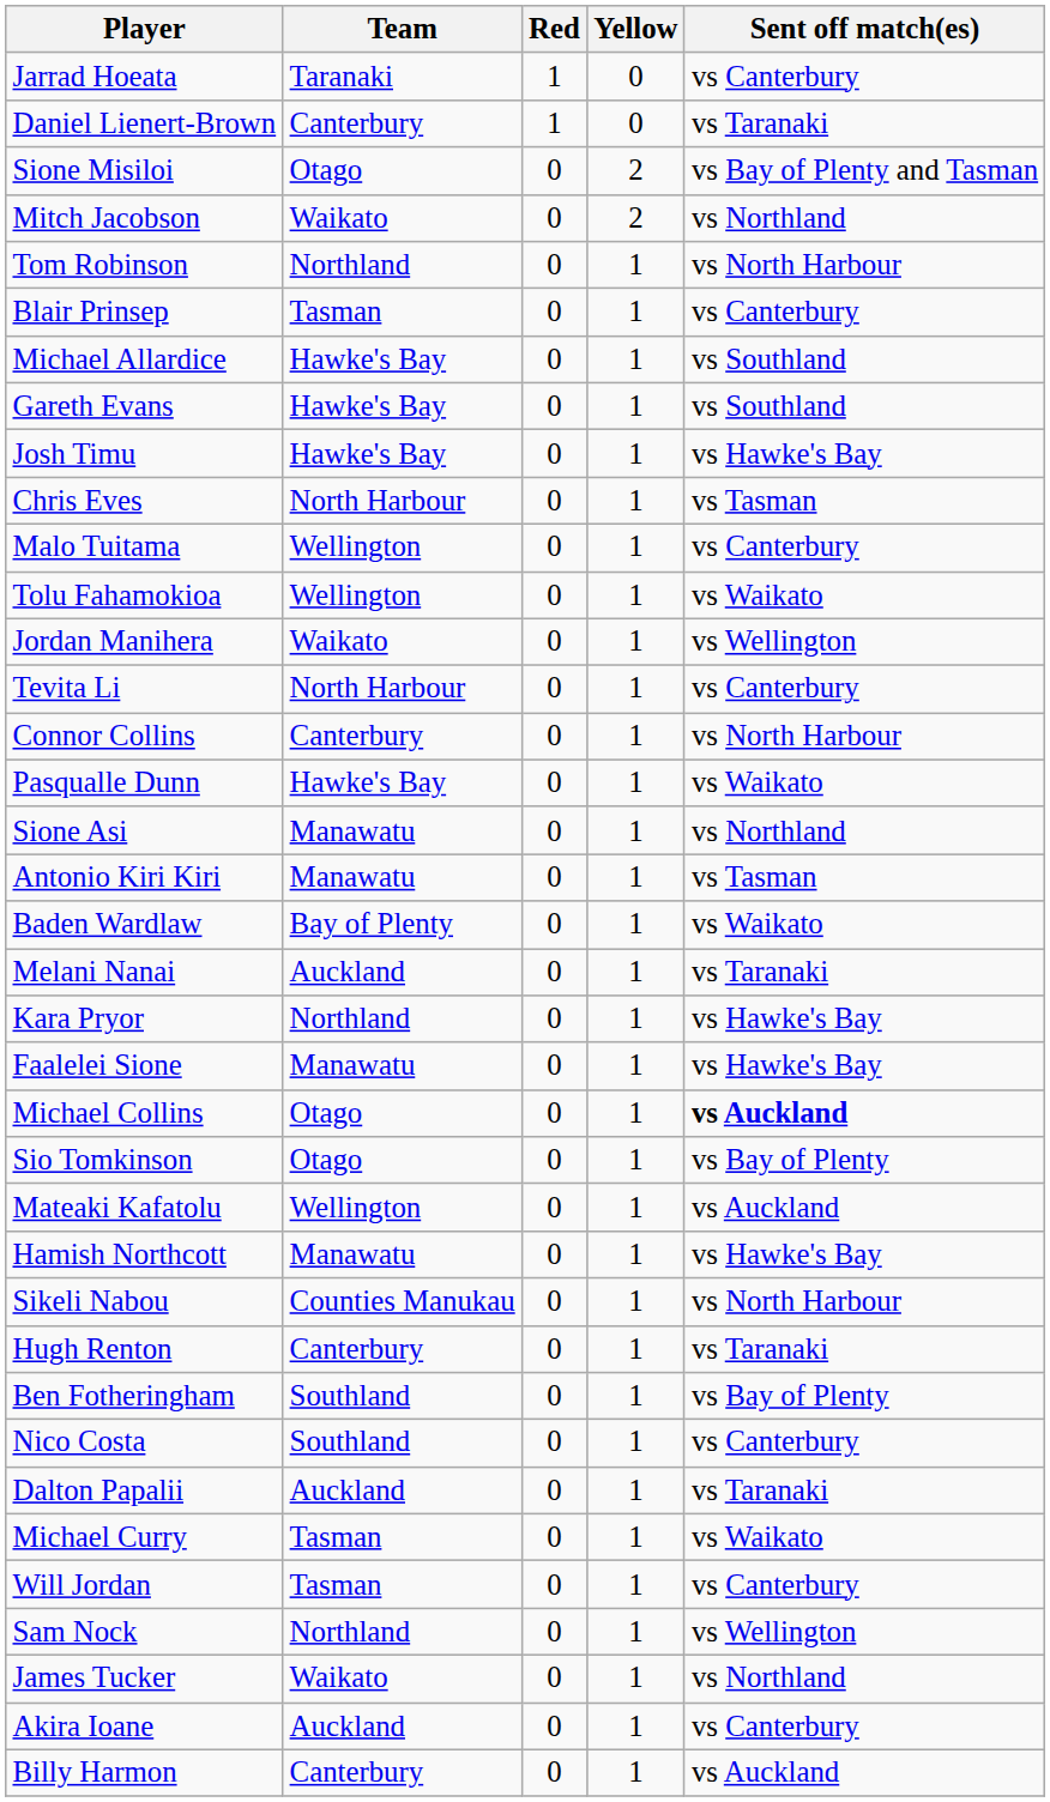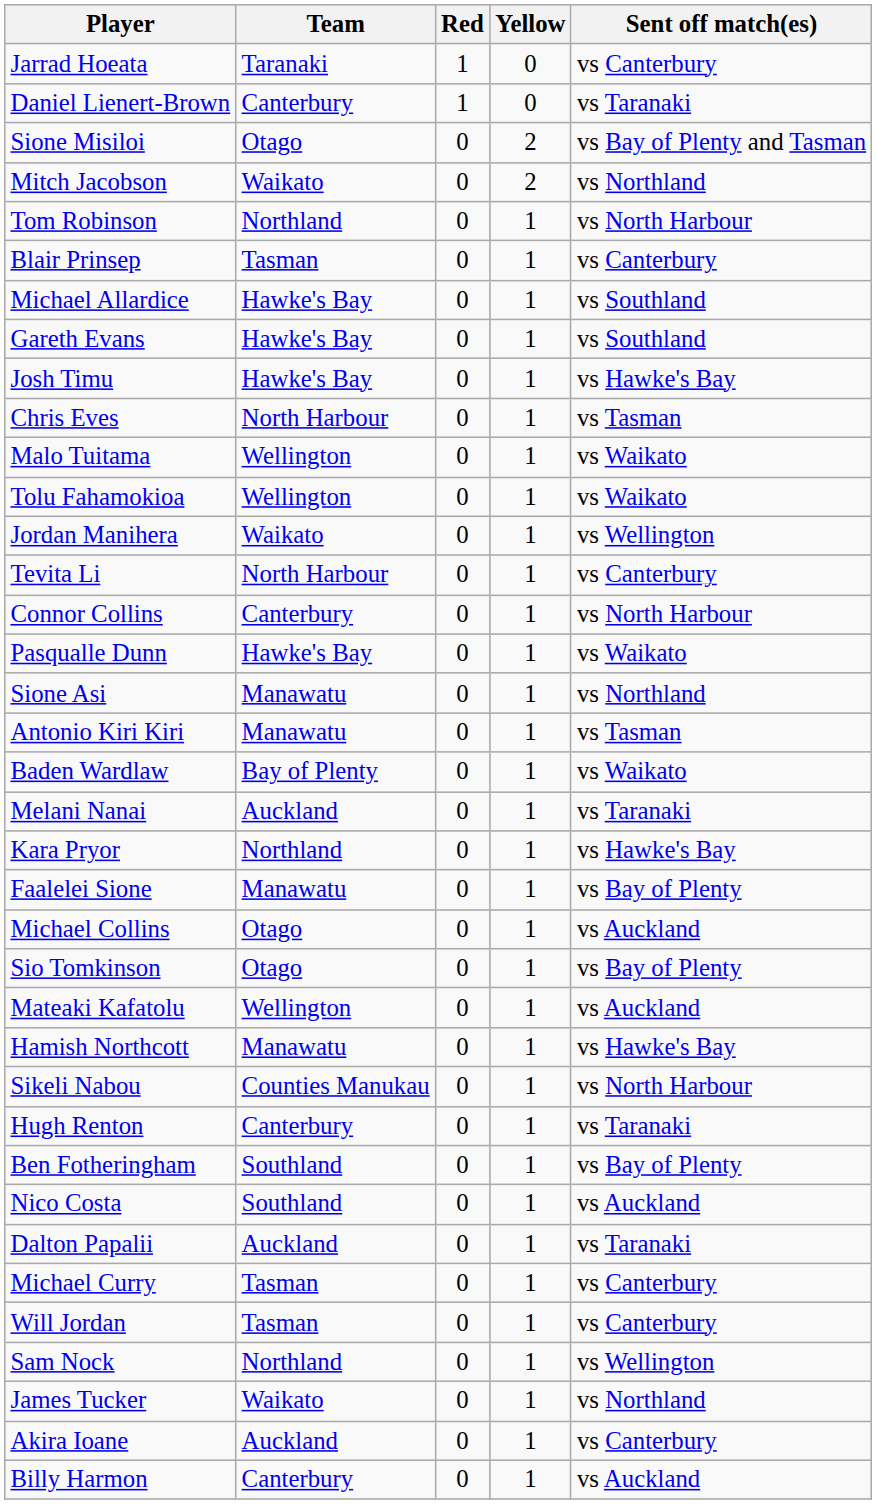 <table class="wikitable" style="text-align:center">
 <tr>
 <th>Player</th>
 <th>Team</th>
 <th> Red</th>
 <th> Yellow</th>
 <th>Sent off match(es)</th>
 </tr>
 <tr>
 <td style="text-align:left"><a href='#'>Jarrad Hoeata</a></td>
 <td style="text-align:left"><a href='#'>Taranaki</a></td>
 <td>1</td>
 <td>0</td>
 <td style="text-align:left">vs <a href='#'>Canterbury</a></td>
 </tr>
 <tr>
 <td style="text-align:left"><a href='#'>Daniel Lienert-Brown</a></td>
 <td style="text-align:left"><a href='#'>Canterbury</a></td>
 <td>1</td>
 <td>0</td>
 <td style="text-align:left">vs <a href='#'>Taranaki</a></td>
 </tr>
 <tr>
 <td style="text-align:left"><a href='#'>Sione Misiloi</a></td>
 <td style="text-align:left"><a href='#'>Otago</a></td>
 <td>0</td>
 <td>2</td>
 <td style="text-align:left">vs <a href='#'>Bay of Plenty</a> and <a href='#'>Tasman</a></td>
 </tr>
 <tr>
 <td style="text-align:left"><a href='#'>Mitch Jacobson</a></td>
 <td style="text-align:left"><a href='#'>Waikato</a></td>
 <td>0</td>
 <td>2</td>
 <td style="text-align:left">vs <a href='#'>Northland</a></td>
 </tr>
 <tr>
 <td style="text-align:left"><a href='#'>Tom Robinson</a></td>
 <td style="text-align:left"><a href='#'>Northland</a></td>
 <td>0</td>
 <td>1</td>
 <td style="text-align:left">vs <a href='#'>North Harbour</a></td>
 </tr>
 <tr>
 <td style="text-align:left"><a href='#'>Blair Prinsep</a></td>
 <td style="text-align:left"><a href='#'>Tasman</a></td>
 <td>0</td>
 <td>1</td>
 <td style="text-align:left">vs <a href='#'>Canterbury</a></td>
 </tr>
 <tr>
 <td style="text-align:left"><a href='#'>Michael Allardice</a></td>
 <td style="text-align:left"><a href='#'>Hawke's Bay</a></td>
 <td>0</td>
 <td>1</td>
 <td style="text-align:left">vs <a href='#'>Southland</a></td>
 </tr>
 <tr>
 <td style="text-align:left"><a href='#'>Gareth Evans</a></td>
 <td style="text-align:left"><a href='#'>Hawke's Bay</a></td>
 <td>0</td>
 <td>1</td>
 <td style="text-align:left">vs <a href='#'>Southland</a></td>
 </tr>
 <tr>
 <td style="text-align:left"><a href='#'>Josh Timu</a></td>
 <td style="text-align:left"><a href='#'>Hawke's Bay</a></td>
 <td>0</td>
 <td>1</td>
 <td style="text-align:left">vs <a href='#'>Hawke's Bay</a></td>
 </tr>
 <tr>
 <td style="text-align:left"><a href='#'>Chris Eves</a></td>
 <td style="text-align:left"><a href='#'>North Harbour</a></td>
 <td>0</td>
 <td>1</td>
 <td style="text-align:left">vs <a href='#'>Tasman</a></td>
 </tr>
 <tr>
 <td style="text-align:left"><a href='#'>Malo Tuitama</a></td>
 <td style="text-align:left"><a href='#'>Wellington</a></td>
 <td>0</td>
 <td>1</td>
-<td style="text-align:left">vs <a href='#'>Canterbury</a></td>
+<td style="text-align:left">vs <a href='#'>Waikato</a></td>
 </tr>
 <tr>
 <td style="text-align:left"><a href='#'>Tolu Fahamokioa</a></td>
 <td style="text-align:left"><a href='#'>Wellington</a></td>
 <td>0</td>
 <td>1</td>
 <td style="text-align:left">vs <a href='#'>Waikato</a></td>
 </tr>
 <tr>
 <td style="text-align:left"><a href='#'>Jordan Manihera</a></td>
 <td style="text-align:left"><a href='#'>Waikato</a></td>
 <td>0</td>
 <td>1</td>
 <td style="text-align:left">vs <a href='#'>Wellington</a></td>
 </tr>
 <tr>
 <td style="text-align:left"><a href='#'>Tevita Li</a></td>
 <td style="text-align:left"><a href='#'>North Harbour</a></td>
 <td>0</td>
 <td>1</td>
 <td style="text-align:left">vs <a href='#'>Canterbury</a></td>
 </tr>
 <tr>
 <td style="text-align:left"><a href='#'>Connor Collins</a></td>
 <td style="text-align:left"><a href='#'>Canterbury</a></td>
 <td>0</td>
 <td>1</td>
 <td style="text-align:left">vs <a href='#'>North Harbour</a></td>
 </tr>
 <tr>
 <td style="text-align:left"><a href='#'>Pasqualle Dunn</a></td>
 <td style="text-align:left"><a href='#'>Hawke's Bay</a></td>
 <td>0</td>
 <td>1</td>
 <td style="text-align:left">vs <a href='#'>Waikato</a></td>
 </tr>
 <tr>
 <td style="text-align:left"><a href='#'>Sione Asi</a></td>
 <td style="text-align:left"><a href='#'>Manawatu</a></td>
 <td>0</td>
 <td>1</td>
 <td style="text-align:left">vs <a href='#'>Northland</a></td>
 </tr>
 <tr>
 <td style="text-align:left"><a href='#'>Antonio Kiri Kiri</a></td>
 <td style="text-align:left"><a href='#'>Manawatu</a></td>
 <td>0</td>
 <td>1</td>
 <td style="text-align:left">vs <a href='#'>Tasman</a></td>
 </tr>
 <tr>
 <td style="text-align:left"><a href='#'>Baden Wardlaw</a></td>
 <td style="text-align:left"><a href='#'>Bay of Plenty</a></td>
 <td>0</td>
 <td>1</td>
 <td style="text-align:left">vs <a href='#'>Waikato</a></td>
 </tr>
 <tr>
 <td style="text-align:left"><a href='#'>Melani Nanai</a></td>
 <td style="text-align:left"><a href='#'>Auckland</a></td>
 <td>0</td>
 <td>1</td>
 <td style="text-align:left">vs <a href='#'>Taranaki</a></td>
 </tr>
 <tr>
 <td style="text-align:left"><a href='#'>Kara Pryor</a></td>
 <td style="text-align:left"><a href='#'>Northland</a></td>
 <td>0</td>
 <td>1</td>
 <td style="text-align:left">vs <a href='#'>Hawke's Bay</a></td>
 </tr>
 <tr>
 <td style="text-align:left"><a href='#'>Faalelei Sione</a></td>
 <td style="text-align:left"><a href='#'>Manawatu</a></td>
 <td>0</td>
 <td>1</td>
-<td style="text-align:left">vs <a href='#'>Hawke's Bay</a></td>
+<td style="text-align:left">vs <a href='#'>Bay of Plenty</a></td>
 </tr>
 <tr>
 <td style="text-align:left"><a href='#'>Michael Collins</a></td>
 <td style="text-align:left"><a href='#'>Otago</a></td>
 <td>0</td>
 <td>1</td>
-<td style="text-align:left"><strong>vs <a href='#'>Auckland</a></strong></td>
+<td style="text-align:left">vs <a href='#'>Auckland</a></td>
 </tr>
 <tr>
 <td style="text-align:left"><a href='#'>Sio Tomkinson</a></td>
 <td style="text-align:left"><a href='#'>Otago</a></td>
 <td>0</td>
 <td>1</td>
 <td style="text-align:left">vs <a href='#'>Bay of Plenty</a></td>
 </tr>
 <tr>
 <td style="text-align:left"><a href='#'>Mateaki Kafatolu</a></td>
 <td style="text-align:left"><a href='#'>Wellington</a></td>
 <td>0</td>
 <td>1</td>
 <td style="text-align:left">vs <a href='#'>Auckland</a></td>
 </tr>
 <tr>
 <td style="text-align:left"><a href='#'>Hamish Northcott</a></td>
 <td style="text-align:left"><a href='#'>Manawatu</a></td>
 <td>0</td>
 <td>1</td>
 <td style="text-align:left">vs <a href='#'>Hawke's Bay</a></td>
 </tr>
 <tr>
 <td style="text-align:left"><a href='#'>Sikeli Nabou</a></td>
 <td style="text-align:left"><a href='#'>Counties Manukau</a></td>
 <td>0</td>
 <td>1</td>
 <td style="text-align:left">vs <a href='#'>North Harbour</a></td>
 </tr>
 <tr>
 <td style="text-align:left"><a href='#'>Hugh Renton</a></td>
 <td style="text-align:left"><a href='#'>Canterbury</a></td>
 <td>0</td>
 <td>1</td>
 <td style="text-align:left">vs <a href='#'>Taranaki</a></td>
 </tr>
 <tr>
 <td style="text-align:left"><a href='#'>Ben Fotheringham</a></td>
 <td style="text-align:left"><a href='#'>Southland</a></td>
 <td>0</td>
 <td>1</td>
 <td style="text-align:left">vs <a href='#'>Bay of Plenty</a></td>
 </tr>
 <tr>
 <td style="text-align:left"><a href='#'>Nico Costa</a></td>
 <td style="text-align:left"><a href='#'>Southland</a></td>
 <td>0</td>
 <td>1</td>
-<td style="text-align:left">vs <a href='#'>Canterbury</a></td>
+<td style="text-align:left">vs <a href='#'>Auckland</a></td>
 </tr>
 <tr>
 <td style="text-align:left"><a href='#'>Dalton Papalii</a></td>
 <td style="text-align:left"><a href='#'>Auckland</a></td>
 <td>0</td>
 <td>1</td>
 <td style="text-align:left">vs <a href='#'>Taranaki</a></td>
 </tr>
 <tr>
 <td style="text-align:left"><a href='#'>Michael Curry</a></td>
 <td style="text-align:left"><a href='#'>Tasman</a></td>
 <td>0</td>
 <td>1</td>
-<td style="text-align:left">vs <a href='#'>Waikato</a></td>
+<td style="text-align:left">vs <a href='#'>Canterbury</a></td>
 </tr>
 <tr>
 <td style="text-align:left"><a href='#'>Will Jordan</a></td>
 <td style="text-align:left"><a href='#'>Tasman</a></td>
 <td>0</td>
 <td>1</td>
 <td style="text-align:left">vs <a href='#'>Canterbury</a></td>
 </tr>
 <tr>
 <td style="text-align:left"><a href='#'>Sam Nock</a></td>
 <td style="text-align:left"><a href='#'>Northland</a></td>
 <td>0</td>
 <td>1</td>
 <td style="text-align:left">vs <a href='#'>Wellington</a></td>
 </tr>
 <tr>
 <td style="text-align:left"><a href='#'>James Tucker</a></td>
 <td style="text-align:left"><a href='#'>Waikato</a></td>
 <td>0</td>
 <td>1</td>
 <td style="text-align:left">vs <a href='#'>Northland</a></td>
 </tr>
 <tr>
 <td style="text-align:left"><a href='#'>Akira Ioane</a></td>
 <td style="text-align:left"><a href='#'>Auckland</a></td>
 <td>0</td>
 <td>1</td>
 <td style="text-align:left">vs <a href='#'>Canterbury</a></td>
 </tr>
 <tr>
 <td style="text-align:left"><a href='#'>Billy Harmon</a></td>
 <td style="text-align:left"><a href='#'>Canterbury</a></td>
 <td>0</td>
 <td>1</td>
 <td style="text-align:left">vs <a href='#'>Auckland</a></td>
 </tr>
 </table>
